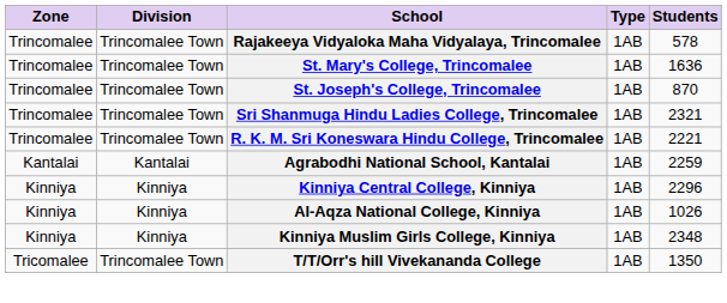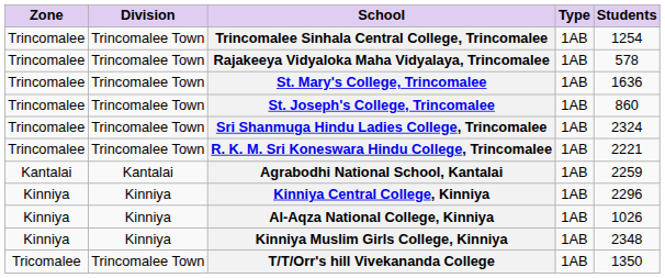 <table class="wikitable sortable" style="text-align:center; font-size:100%">
 <tr valign=bottom>
 <th style="background-color:#E0CEF2;">Zone</th>
 <th style="background-color:#E0CEF2;">Division</th>
 <th style="background-color:#E0CEF2;">School</th>
 <th style="background-color:#E0CEF2;">Type</th>
 <th style="background-color:#E0CEF2;">Students</th>
+</tr>
+<tr>
+<td>Trincomalee</td>
+<td>Trincomalee Town</td>
+<th>Trincomalee Sinhala Central College, Trincomalee</th>
+<td>1AB</td>
+<td>1254</td>
 </tr>
 <tr>
 <td>Trincomalee</td>
 <td>Trincomalee Town</td>
 <th>Rajakeeya Vidyaloka Maha Vidyalaya, Trincomalee</th>
 <td>1AB</td>
 <td>578</td>
 </tr>
 <tr>
 <td>Trincomalee</td>
 <td>Trincomalee Town</td>
 <th><a href='#'>St. Mary's College, Trincomalee</a></th>
 <td>1AB</td>
 <td>1636</td>
 </tr>
 <tr>
 <td>Trincomalee</td>
 <td>Trincomalee Town</td>
 <th><a href='#'>St. Joseph's College, Trincomalee</a></th>
 <td>1AB</td>
-<td>870</td>
+<td>860</td>
 </tr>
 <tr>
 <td>Trincomalee</td>
 <td>Trincomalee Town</td>
 <th><a href='#'>Sri Shanmuga Hindu Ladies College</a>, Trincomalee</th>
 <td>1AB</td>
-<td>2321</td>
+<td>2324</td>
 </tr>
 <tr>
 <td>Trincomalee</td>
 <td>Trincomalee Town</td>
 <th><a href='#'>R. K. M. Sri Koneswara Hindu College</a>, Trincomalee</th>
 <td>1AB</td>
 <td>2221</td>
 </tr>
 <tr>
 <td>Kantalai</td>
 <td>Kantalai</td>
 <th>Agrabodhi National School, Kantalai</th>
 <td>1AB</td>
 <td>2259</td>
 </tr>
 <tr>
 <td>Kinniya</td>
 <td>Kinniya</td>
 <th><a href='#'>Kinniya Central College</a>, Kinniya</th>
 <td>1AB</td>
 <td>2296</td>
 </tr>
 <tr>
 <td>Kinniya</td>
 <td>Kinniya</td>
 <th>Al-Aqza National College, Kinniya</th>
 <td>1AB</td>
 <td>1026</td>
 </tr>
 <tr>
 <td>Kinniya</td>
 <td>Kinniya</td>
 <th>Kinniya Muslim Girls College, Kinniya</th>
 <td>1AB</td>
 <td>2348</td>
 </tr>
 <tr>
 <td>Tricomalee</td>
 <td>Trincomalee Town</td>
 <th>T/T/Orr's hill Vivekananda College</th>
 <td>1AB</td>
 <td>1350</td>
 </tr>
 </table>
